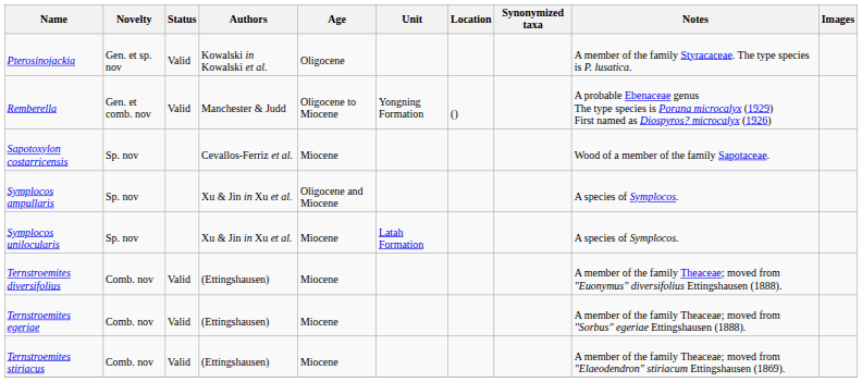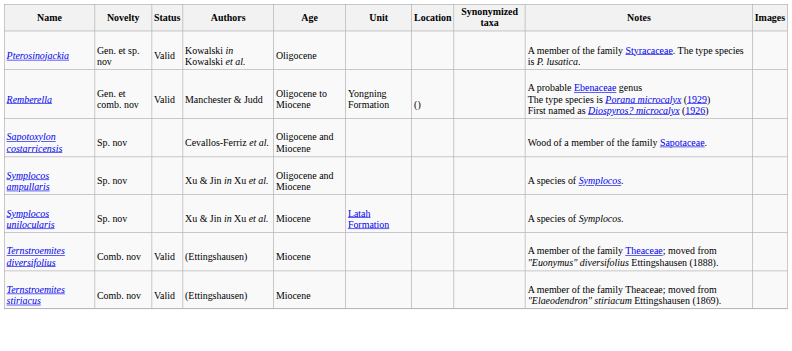 <table class="wikitable sortable" align="center" width="100%">
 <tr>
 <th>Name</th>
 <th>Novelty</th>
 <th>Status</th>
 <th>Authors</th>
 <th>Age</th>
 <th>Unit</th>
 <th>Location</th>
 <th>Synonymized taxa</th>
 <th>Notes</th>
 <th>Images</th>
 </tr>
 <tr>
 <td><br><em><a href='#'>Pterosinojackia</a></em></td>
 <td><br>Gen. et sp. nov</td>
 <td><br>Valid</td>
 <td><br>Kowalski <em>in</em> Kowalski <em>et al.</em></td>
 <td><br>Oligocene</td>
 <td></td>
 <td><br></td>
 <td></td>
 <td><br>A member of the family <a href='#'>Styracaceae</a>. The type species is <em>P. lusatica</em>.</td>
 <td></td>
 </tr>
 <tr>
 <td><br><em><a href='#'>Remberella</a></em></td>
 <td><br>Gen. et comb. nov</td>
 <td><br>Valid</td>
 <td><br>Manchester & Judd</td>
 <td><br>Oligocene to Miocene</td>
 <td><br>Yongning Formation</td>
 <td><br><br>()</td>
 <td></td>
 <td><br>A probable <a href='#'>Ebenaceae</a> genus<br> The type species is <em><a href='#'>Porana microcalyx</a></em> (<a href='#'>1929</a>)<br> First named as <em><a href='#'>Diospyros? microcalyx</a></em> (<a href='#'>1926</a>)</td>
 <td><br></td>
 </tr>
 <tr>
 <td><br><em><a href='#'>Sapotoxylon costarricensis</a></em></td>
 <td><br>Sp. nov</td>
 <td></td>
 <td><br>Cevallos-Ferriz <em>et al.</em></td>
-<td><br>Miocene</td>
+<td><br>Oligocene and Miocene</td>
 <td></td>
 <td><br></td>
 <td></td>
 <td><br>Wood of a member of the family <a href='#'>Sapotaceae</a>.</td>
 <td></td>
 </tr>
 <tr>
 <td><br><em><a href='#'>Symplocos ampullaris</a></em></td>
 <td><br>Sp. nov</td>
 <td></td>
 <td><br>Xu & Jin <em>in</em> Xu <em>et al.</em></td>
 <td><br>Oligocene and Miocene</td>
 <td></td>
 <td><br></td>
 <td></td>
 <td><br>A species of <em><a href='#'>Symplocos</a></em>.</td>
 <td></td>
 </tr>
 <tr>
 <td><br><em><a href='#'>Symplocos unilocularis</a></em></td>
 <td><br>Sp. nov</td>
 <td></td>
 <td><br>Xu & Jin <em>in</em> Xu <em>et al.</em></td>
 <td><br>Miocene</td>
 <td><br><a href='#'>Latah Formation</a></td>
 <td><br></td>
 <td></td>
 <td><br>A species of <em>Symplocos</em>.</td>
 <td></td>
 </tr>
 <tr>
 <td><br><em><a href='#'>Ternstroemites diversifolius</a></em></td>
 <td><br>Comb. nov</td>
 <td><br>Valid</td>
 <td><br>(Ettingshausen)</td>
 <td><br>Miocene</td>
 <td></td>
 <td><br></td>
 <td></td>
 <td><br>A member of the family <a href='#'>Theaceae</a>; moved from <em>"Euonymus" diversifolius</em> Ettingshausen (1888).</td>
 <td></td>
 </tr>
 <tr>
-<td><br><em><a href='#'>Ternstroemites egeriae</a></em></td>
-<td><br>Comb. nov</td>
-<td><br>Valid</td>
-<td><br>(Ettingshausen)</td>
-<td><br>Miocene</td>
-<td></td>
-<td><br></td>
-<td></td>
-<td><br>A member of the family Theaceae; moved from <em>"Sorbus" egeriae</em> Ettingshausen (1888).</td>
-<td></td>
-</tr>
-<tr>
 <td><br><em><a href='#'>Ternstroemites stiriacus</a></em></td>
 <td><br>Comb. nov</td>
 <td><br>Valid</td>
 <td><br>(Ettingshausen)</td>
 <td><br>Miocene</td>
 <td></td>
 <td><br></td>
 <td></td>
 <td><br>A member of the family Theaceae; moved from <em>"Elaeodendron" stiriacum</em> Ettingshausen (1869).</td>
 <td></td>
 </tr>
 <tr>
 </tr>
 </table>
